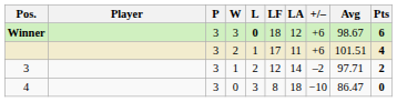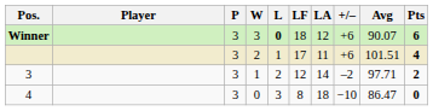 <table class="wikitable" style="text-align:center; margin: 1em auto 1em auto, align:left">
 <tr>
 <th width=20>Pos.</th>
 <th width=212>Player</th>
 <th width=20>P</th>
 <th width=20>W</th>
 <th width=20>L</th>
 <th width=20>LF</th>
 <th width=20>LA</th>
 <th width=25>+/–</th>
 <th width=50>Avg</th>
 <th width=20>Pts</th>
 </tr>
 <tr style="background:#D0F0C0;">
 <td><strong>Winner</strong></td>
 <td align=left></td>
 <td>3</td>
 <td>3</td>
 <td><strong>0</strong></td>
 <td>18</td>
 <td>12</td>
 <td>+6</td>
-<td>98.67</td>
+<td>90.07</td>
 <td><strong>6</strong></td>
 </tr>
 <tr style="background:#f2ecce;">
 <td></td>
 <td align=left></td>
 <td>3</td>
 <td>2</td>
 <td>1</td>
 <td>17</td>
 <td>11</td>
 <td>+6</td>
 <td>101.51</td>
 <td><strong>4</strong></td>
 </tr>
 <tr style=>
 <td>3</td>
 <td align=left></td>
 <td>3</td>
 <td>1</td>
 <td>2</td>
 <td>12</td>
 <td>14</td>
 <td>–2</td>
 <td>97.71</td>
 <td><strong>2</strong></td>
 </tr>
 <tr style=>
 <td>4</td>
 <td align=left></td>
 <td>3</td>
 <td>0</td>
 <td>3</td>
 <td>8</td>
 <td>18</td>
 <td>−10</td>
 <td>86.47</td>
 <td><strong>0</strong></td>
 </tr>
 </table>
